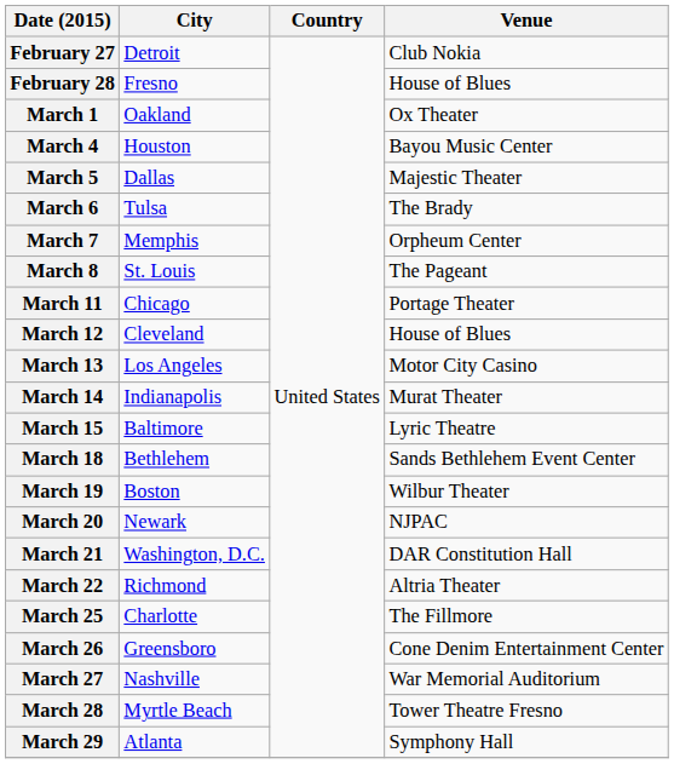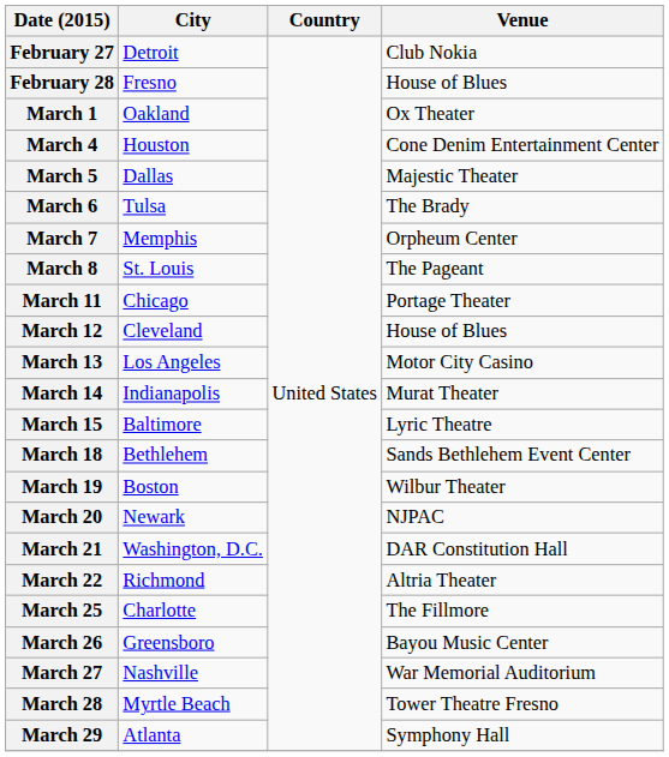 <table class="wikitable plainrowheaders">
 <tr>
 <th scope="col">Date (2015)</th>
 <th scope="col">City</th>
 <th scope="col">Country</th>
 <th scope="col">Venue</th>
 </tr>
 <tr>
 <th scope="row" style="text-align:center;">February 27</th>
 <td><a href='#'>Detroit</a></td>
 <td rowspan="23">United States</td>
 <td>Club Nokia</td>
 </tr>
 <tr>
 <th scope="row" style="text-align:center;">February 28</th>
 <td><a href='#'>Fresno</a></td>
 <td>House of Blues</td>
 </tr>
 <tr>
 <th scope="row" style="text-align:center;">March 1</th>
 <td><a href='#'>Oakland</a></td>
 <td>Ox Theater</td>
 </tr>
 <tr>
 <th scope="row" style="text-align:center;">March 4</th>
 <td><a href='#'>Houston</a></td>
-<td>Bayou Music Center</td>
+<td>Cone Denim Entertainment Center</td>
 </tr>
 <tr>
 <th scope="row" style="text-align:center;">March 5</th>
 <td><a href='#'>Dallas</a></td>
 <td>Majestic Theater</td>
 </tr>
 <tr>
 <th scope="row" style="text-align:center;">March 6</th>
 <td><a href='#'>Tulsa</a></td>
 <td>The Brady</td>
 </tr>
 <tr>
 <th scope="row" style="text-align:center;">March 7</th>
 <td><a href='#'>Memphis</a></td>
 <td>Orpheum Center</td>
 </tr>
 <tr>
 <th scope="row" style="text-align:center;">March 8</th>
 <td><a href='#'>St. Louis</a></td>
 <td>The Pageant</td>
 </tr>
 <tr>
 <th scope="row" style="text-align:center;">March 11</th>
 <td><a href='#'>Chicago</a></td>
 <td>Portage Theater</td>
 </tr>
 <tr>
 <th scope="row" style="text-align:center;">March 12</th>
 <td><a href='#'>Cleveland</a></td>
 <td>House of Blues</td>
 </tr>
 <tr>
 <th scope="row" style="text-align:center;">March 13</th>
 <td><a href='#'>Los Angeles</a></td>
 <td>Motor City Casino</td>
 </tr>
 <tr>
 <th scope="row" style="text-align:center;">March 14</th>
 <td><a href='#'>Indianapolis</a></td>
 <td>Murat Theater</td>
 </tr>
 <tr>
 <th scope="row" style="text-align:center;">March 15</th>
 <td><a href='#'>Baltimore</a></td>
 <td>Lyric Theatre</td>
 </tr>
 <tr>
 <th scope="row" style="text-align:center;">March 18</th>
 <td><a href='#'>Bethlehem</a></td>
 <td>Sands Bethlehem Event Center</td>
 </tr>
 <tr>
 <th scope="row" style="text-align:center;">March 19</th>
 <td><a href='#'>Boston</a></td>
 <td>Wilbur Theater</td>
 </tr>
 <tr>
 <th scope="row" style="text-align:center;">March 20</th>
 <td><a href='#'>Newark</a></td>
 <td>NJPAC</td>
 </tr>
 <tr>
 <th scope="row" style="text-align:center;">March 21</th>
 <td><a href='#'>Washington, D.C.</a></td>
 <td>DAR Constitution Hall</td>
 </tr>
 <tr>
 <th scope="row" style="text-align:center;">March 22</th>
 <td><a href='#'>Richmond</a></td>
 <td>Altria Theater</td>
 </tr>
 <tr>
 <th scope="row" style="text-align:center;">March 25</th>
 <td><a href='#'>Charlotte</a></td>
 <td>The Fillmore</td>
 </tr>
 <tr>
 <th scope="row" style="text-align:center;">March 26</th>
 <td><a href='#'>Greensboro</a></td>
-<td>Cone Denim Entertainment Center</td>
+<td>Bayou Music Center</td>
 </tr>
 <tr>
 <th scope="row" style="text-align:center;">March 27</th>
 <td><a href='#'>Nashville</a></td>
 <td>War Memorial Auditorium</td>
 </tr>
 <tr>
 <th scope="row" style="text-align:center;">March 28</th>
 <td><a href='#'>Myrtle Beach</a></td>
 <td>Tower Theatre Fresno</td>
 </tr>
 <tr>
 <th scope="row" style="text-align:center;">March 29</th>
 <td><a href='#'>Atlanta</a></td>
 <td>Symphony Hall</td>
 </tr>
 <tr>
 </tr>
 </table>
